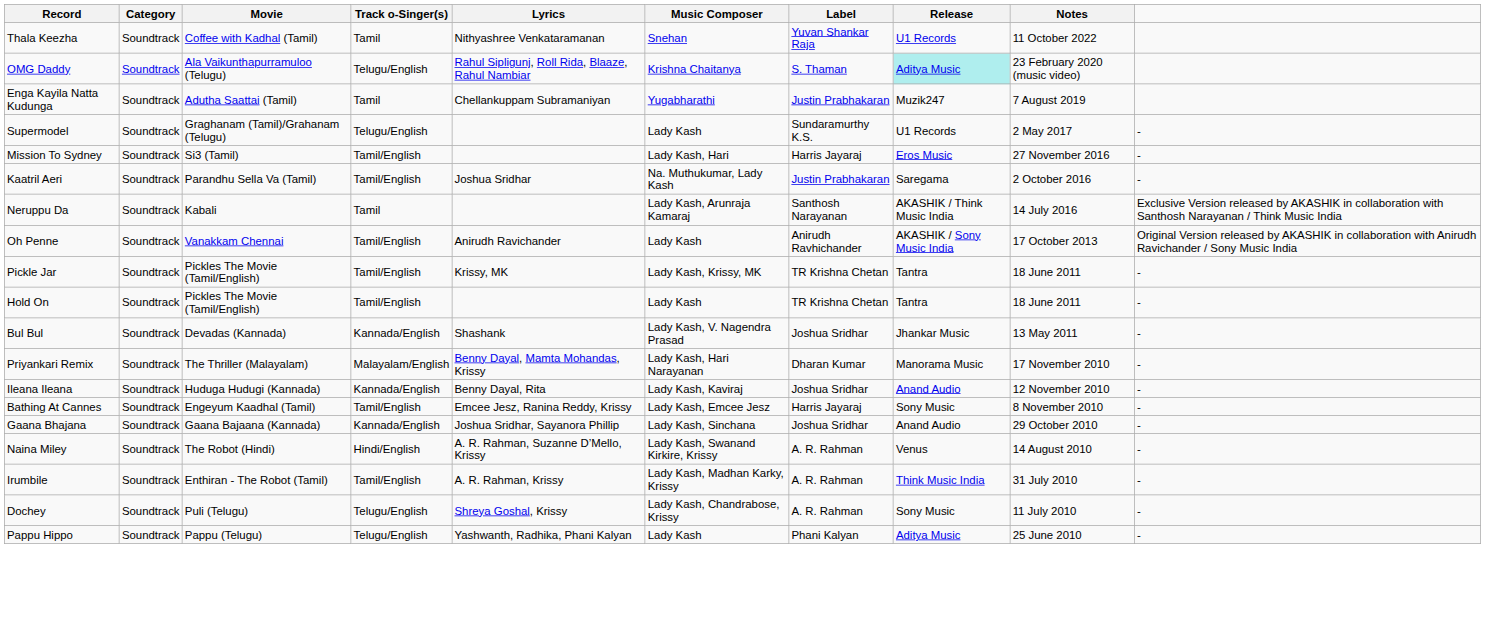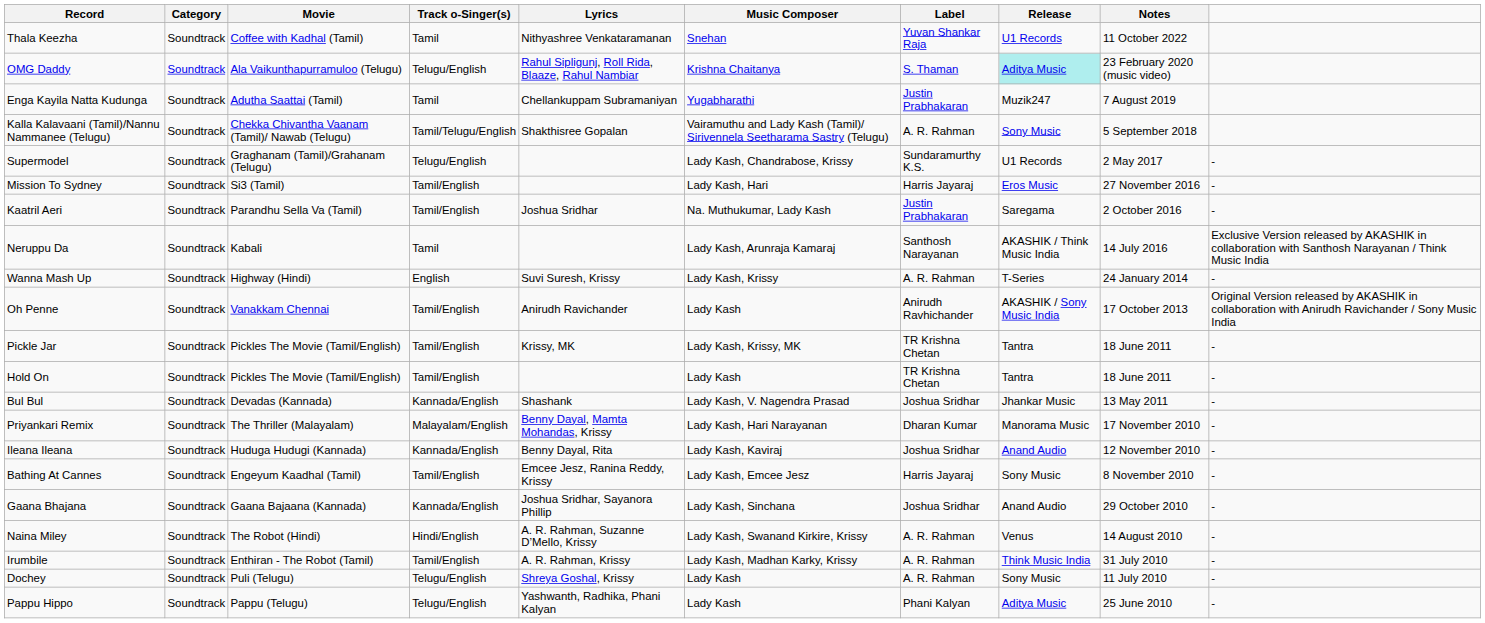 <table class="wikitable" style="font-size: 95%;">
 <tr>
 <th>Record</th>
 <th>Category</th>
 <th>Movie</th>
 <th>Track o-Singer(s)</th>
 <th>Lyrics</th>
 <th>Music Composer</th>
 <th>Label</th>
 <th>Release</th>
 <th>Notes</th>
 </tr>
 <tr>
 <td>Thala Keezha</td>
 <td>Soundtrack</td>
 <td><a href='#'>Coffee with Kadhal</a> (Tamil)</td>
 <td>Tamil</td>
 <td>Nithyashree Venkataramanan</td>
 <td><a href='#'>Snehan</a></td>
 <td><a href='#'>Yuvan Shankar Raja</a></td>
 <td><a href='#'>U1 Records</a></td>
 <td>11 October 2022</td>
 <td></td>
 </tr>
 <tr>
 <td><a href='#'>OMG Daddy</a></td>
 <td><a href='#'>Soundtrack</a></td>
 <td><a href='#'>Ala Vaikunthapurramuloo</a> (Telugu)</td>
 <td>Telugu/English</td>
 <td><a href='#'>Rahul Sipligunj</a>, <a href='#'>Roll Rida</a>, <a href='#'>Blaaze</a>, <a href='#'>Rahul Nambiar</a></td>
 <td><a href='#'>Krishna Chaitanya</a></td>
 <td><a href='#'>S. Thaman</a></td>
 <td style="background: paleturquoise;"><a href='#'>Aditya Music</a></td>
 <td>23 February 2020 (music video)</td>
 <td></td>
 </tr>
 <tr>
 <td>Enga Kayila Natta Kudunga</td>
 <td>Soundtrack</td>
 <td><a href='#'>Adutha Saattai</a> (Tamil)</td>
 <td>Tamil</td>
 <td>Chellankuppam Subramaniyan</td>
 <td><a href='#'>Yugabharathi</a></td>
 <td><a href='#'>Justin Prabhakaran</a></td>
 <td>Muzik247</td>
 <td>7 August 2019</td>
 <td></td>
 </tr>
 <tr>
+<td>Kalla Kalavaani (Tamil)/Nannu Nammanee (Telugu)</td>
+<td>Soundtrack</td>
+<td><a href='#'>Chekka Chivantha Vaanam</a> (Tamil)/ Nawab (Telugu)</td>
+<td>Tamil/Telugu/English</td>
+<td>Shakthisree Gopalan</td>
+<td>Vairamuthu and Lady Kash (Tamil)/ <a href='#'>Sirivennela Seetharama Sastry</a> (Telugu)</td>
+<td>A. R. Rahman</td>
+<td><a href='#'>Sony Music</a></td>
+<td>5 September 2018</td>
+<td></td>
+</tr>
+<tr>
 <td>Supermodel</td>
 <td>Soundtrack</td>
 <td>Graghanam (Tamil)/Grahanam (Telugu)</td>
 <td>Telugu/English</td>
 <td></td>
-<td>Lady Kash</td>
+<td>Lady Kash, Chandrabose, Krissy</td>
 <td>Sundaramurthy K.S.</td>
 <td>U1 Records</td>
 <td>2 May 2017</td>
 <td>-</td>
 </tr>
 <tr>
 <td>Mission To Sydney</td>
 <td>Soundtrack</td>
 <td>Si3 (Tamil)</td>
 <td>Tamil/English</td>
 <td></td>
 <td>Lady Kash, Hari</td>
 <td>Harris Jayaraj</td>
 <td><a href='#'>Eros Music</a></td>
 <td>27 November 2016</td>
 <td>-</td>
 </tr>
 <tr>
 <td>Kaatril Aeri</td>
 <td>Soundtrack</td>
 <td>Parandhu Sella Va (Tamil)</td>
 <td>Tamil/English</td>
 <td>Joshua Sridhar</td>
 <td>Na. Muthukumar, Lady Kash</td>
 <td><a href='#'>Justin Prabhakaran</a></td>
 <td>Saregama</td>
 <td>2 October 2016</td>
 <td>-</td>
 </tr>
 <tr>
 <td>Neruppu Da</td>
 <td>Soundtrack</td>
 <td>Kabali</td>
 <td>Tamil</td>
 <td></td>
 <td>Lady Kash, Arunraja Kamaraj</td>
 <td>Santhosh Narayanan</td>
 <td>AKASHIK / Think Music India</td>
 <td>14 July 2016</td>
 <td>Exclusive Version released by AKASHIK in collaboration with Santhosh Narayanan / Think Music India</td>
+</tr>
+<tr>
+<td>Wanna Mash Up</td>
+<td>Soundtrack</td>
+<td>Highway (Hindi)</td>
+<td>English</td>
+<td>Suvi Suresh, Krissy</td>
+<td>Lady Kash, Krissy</td>
+<td>A. R. Rahman</td>
+<td>T-Series</td>
+<td>24 January 2014</td>
+<td>-</td>
 </tr>
 <tr>
 <td>Oh Penne</td>
 <td>Soundtrack</td>
 <td><a href='#'>Vanakkam Chennai</a></td>
 <td>Tamil/English</td>
 <td>Anirudh Ravichander</td>
 <td>Lady Kash</td>
 <td>Anirudh Ravhichander</td>
 <td>AKASHIK / <a href='#'>Sony Music India</a></td>
 <td>17 October 2013</td>
 <td>Original Version released by AKASHIK in collaboration with Anirudh Ravichander / Sony Music India</td>
 </tr>
 <tr>
 <td>Pickle Jar</td>
 <td>Soundtrack</td>
 <td>Pickles The Movie (Tamil/English)</td>
 <td>Tamil/English</td>
 <td>Krissy, MK</td>
 <td>Lady Kash, Krissy, MK</td>
 <td>TR Krishna Chetan</td>
 <td>Tantra</td>
 <td>18 June 2011</td>
 <td>-</td>
 </tr>
 <tr>
 <td>Hold On</td>
 <td>Soundtrack</td>
 <td>Pickles The Movie (Tamil/English)</td>
 <td>Tamil/English</td>
 <td></td>
 <td>Lady Kash</td>
 <td>TR Krishna Chetan</td>
 <td>Tantra</td>
 <td>18 June 2011</td>
 <td>-</td>
 </tr>
 <tr>
 <td>Bul Bul</td>
 <td>Soundtrack</td>
 <td>Devadas (Kannada)</td>
 <td>Kannada/English</td>
 <td>Shashank</td>
 <td>Lady Kash, V. Nagendra Prasad</td>
 <td>Joshua Sridhar</td>
 <td>Jhankar Music</td>
 <td>13 May 2011</td>
 <td>-</td>
 </tr>
 <tr>
 <td>Priyankari Remix</td>
 <td>Soundtrack</td>
 <td>The Thriller (Malayalam)</td>
 <td>Malayalam/English</td>
 <td><a href='#'>Benny Dayal</a>, <a href='#'>Mamta Mohandas</a>, Krissy</td>
 <td>Lady Kash, Hari Narayanan</td>
 <td>Dharan Kumar</td>
 <td>Manorama Music</td>
 <td>17 November 2010</td>
 <td>-</td>
 </tr>
 <tr>
 <td>Ileana Ileana</td>
 <td>Soundtrack</td>
 <td>Huduga Hudugi (Kannada)</td>
 <td>Kannada/English</td>
 <td>Benny Dayal, Rita</td>
 <td>Lady Kash, Kaviraj</td>
 <td>Joshua Sridhar</td>
 <td><a href='#'>Anand Audio</a></td>
 <td>12 November 2010</td>
 <td>-</td>
 </tr>
 <tr>
 <td>Bathing At Cannes</td>
 <td>Soundtrack</td>
 <td>Engeyum Kaadhal (Tamil)</td>
 <td>Tamil/English</td>
 <td>Emcee Jesz, Ranina Reddy, Krissy</td>
 <td>Lady Kash, Emcee Jesz</td>
 <td>Harris Jayaraj</td>
 <td>Sony Music</td>
 <td>8 November 2010</td>
 <td>-</td>
 </tr>
 <tr>
 <td>Gaana Bhajana</td>
 <td>Soundtrack</td>
 <td>Gaana Bajaana (Kannada)</td>
 <td>Kannada/English</td>
 <td>Joshua Sridhar, Sayanora Phillip</td>
 <td>Lady Kash, Sinchana</td>
 <td>Joshua Sridhar</td>
 <td>Anand Audio</td>
 <td>29 October 2010</td>
 <td>-</td>
 </tr>
 <tr>
 <td>Naina Miley</td>
 <td>Soundtrack</td>
 <td>The Robot (Hindi)</td>
 <td>Hindi/English</td>
 <td>A. R. Rahman, Suzanne D’Mello, Krissy</td>
 <td>Lady Kash, Swanand Kirkire, Krissy</td>
 <td>A. R. Rahman</td>
 <td>Venus</td>
 <td>14 August 2010</td>
 <td>-</td>
 </tr>
 <tr>
 <td>Irumbile</td>
 <td>Soundtrack</td>
 <td>Enthiran - The Robot (Tamil)</td>
 <td>Tamil/English</td>
 <td>A. R. Rahman, Krissy</td>
 <td>Lady Kash, Madhan Karky, Krissy</td>
 <td>A. R. Rahman</td>
 <td><a href='#'>Think Music India</a></td>
 <td>31 July 2010</td>
 <td>-</td>
 </tr>
 <tr>
 <td>Dochey</td>
 <td>Soundtrack</td>
 <td>Puli (Telugu)</td>
 <td>Telugu/English</td>
 <td><a href='#'>Shreya Goshal</a>, Krissy</td>
-<td>Lady Kash, Chandrabose, Krissy</td>
+<td>Lady Kash</td>
 <td>A. R. Rahman</td>
 <td>Sony Music</td>
 <td>11 July 2010</td>
 <td>-</td>
 </tr>
 <tr>
 <td>Pappu Hippo</td>
 <td>Soundtrack</td>
 <td>Pappu (Telugu)</td>
 <td>Telugu/English</td>
 <td>Yashwanth, Radhika, Phani Kalyan</td>
 <td>Lady Kash</td>
 <td>Phani Kalyan</td>
 <td><a href='#'>Aditya Music</a></td>
 <td>25 June 2010</td>
 <td>-</td>
 </tr>
 </table>
